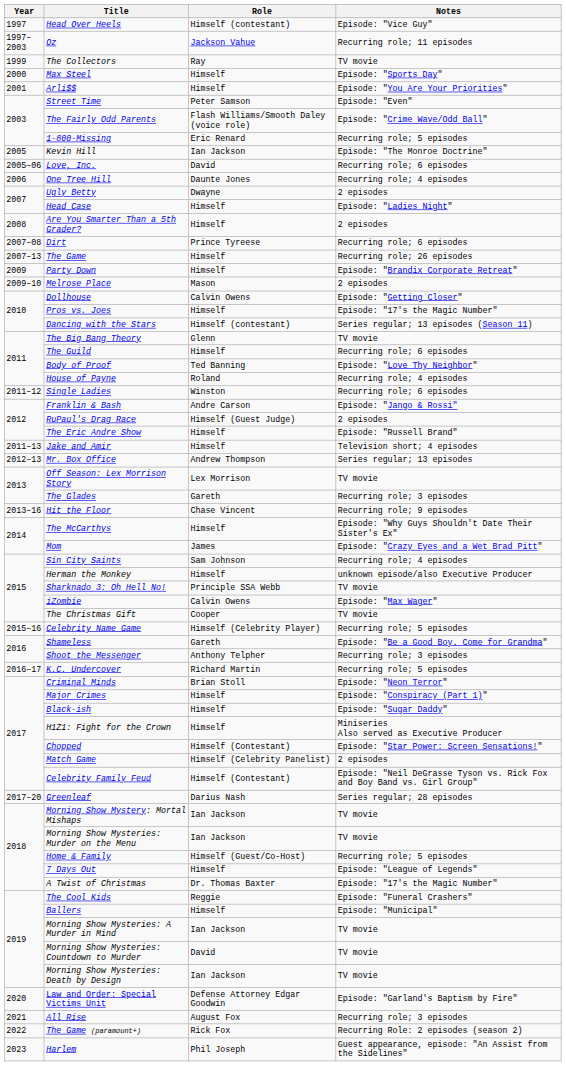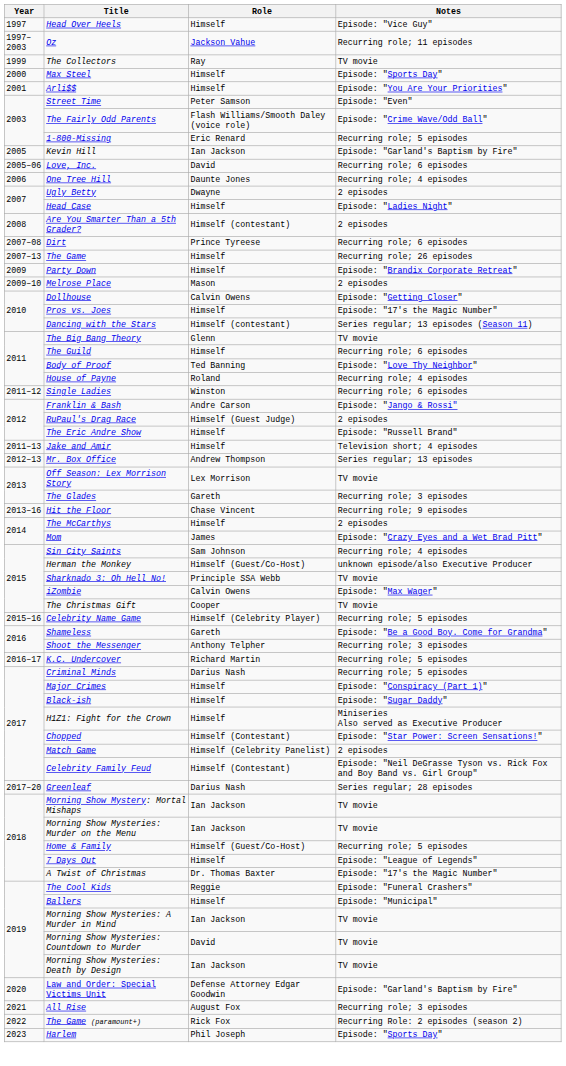 <table class="wikitable sortable">
 <tr>
 <th scope="col">Year</th>
 <th scope="col">Title</th>
 <th scope="col">Role</th>
 <th scope="col" class="unsortable">Notes</th>
 </tr>
 <tr>
 <td>1997</td>
 <td><em><a href='#'>Head Over Heels</a></em></td>
-<td>Himself (contestant)</td>
+<td>Himself</td>
 <td>Episode: "Vice Guy"</td>
 </tr>
 <tr>
 <td>1997–2003</td>
 <td><em><a href='#'>Oz</a></em></td>
 <td><a href='#'>Jackson Vahue</a></td>
 <td>Recurring role; 11 episodes</td>
 </tr>
 <tr>
 <td>1999</td>
 <td data-sort-value="Collectors, The"><em>The Collectors</em></td>
 <td>Ray</td>
 <td>TV movie</td>
 </tr>
 <tr>
 <td>2000</td>
 <td><em><a href='#'>Max Steel</a></em></td>
 <td>Himself</td>
 <td>Episode: "<a href='#'>Sports Day</a>"</td>
 </tr>
 <tr>
 <td>2001</td>
 <td><em><a href='#'>Arli$$</a></em></td>
 <td>Himself</td>
 <td>Episode: "<a href='#'>You Are Your Priorities</a>"</td>
 </tr>
 <tr>
 <td rowspan="3">2003</td>
 <td><em><a href='#'>Street Time</a></em></td>
 <td>Peter Samson</td>
 <td>Episode: "Even"</td>
 </tr>
 <tr>
 <td data-sort-value="Fairly Odd Parents, The"><em><a href='#'>The Fairly Odd Parents</a></em></td>
 <td>Flash Williams/Smooth Daley (voice role)</td>
 <td>Episode: "<a href='#'>Crime Wave/Odd Ball</a>"</td>
 </tr>
 <tr>
 <td><em><a href='#'>1-800-Missing</a></em></td>
 <td>Eric Renard</td>
 <td>Recurring role; 5 episodes</td>
 </tr>
 <tr>
 <td>2005</td>
 <td><em>Kevin Hill</em></td>
 <td>Ian Jackson</td>
-<td>Episode: "The Monroe Doctrine"</td>
+<td>Episode: "Garland's Baptism by Fire"</td>
 </tr>
 <tr>
 <td>2005–06</td>
 <td><em><a href='#'>Love, Inc.</a></em></td>
 <td>David</td>
 <td>Recurring role; 6 episodes</td>
 </tr>
 <tr>
 <td>2006</td>
 <td><em><a href='#'>One Tree Hill</a></em></td>
 <td>Daunte Jones</td>
 <td>Recurring role; 4 episodes</td>
 </tr>
 <tr>
 <td rowspan="2">2007</td>
 <td><em><a href='#'>Ugly Betty</a></em></td>
 <td>Dwayne</td>
 <td>2 episodes</td>
 </tr>
 <tr>
 <td><em><a href='#'>Head Case</a></em></td>
 <td>Himself</td>
 <td>Episode: "<a href='#'>Ladies Night</a>"</td>
 </tr>
 <tr>
 <td>2008</td>
 <td><em><a href='#'>Are You Smarter Than a 5th Grader?</a></em></td>
-<td>Himself</td>
+<td>Himself (contestant)</td>
 <td>2 episodes</td>
 </tr>
 <tr>
 <td>2007–08</td>
 <td><em><a href='#'>Dirt</a></em></td>
 <td>Prince Tyreese</td>
 <td>Recurring role; 6 episodes</td>
 </tr>
 <tr>
 <td>2007–13</td>
 <td data-sort-value="Game, The"><em><a href='#'>The Game</a></em></td>
 <td>Himself</td>
 <td>Recurring role; 26 episodes</td>
 </tr>
 <tr>
 <td>2009</td>
 <td><em><a href='#'>Party Down</a></em></td>
 <td>Himself</td>
 <td>Episode: "<a href='#'>Brandix Corporate Retreat</a>"</td>
 </tr>
 <tr>
 <td>2009–10</td>
 <td><em><a href='#'>Melrose Place</a></em></td>
 <td>Mason</td>
 <td>2 episodes</td>
 </tr>
 <tr>
 <td rowspan="3">2010</td>
 <td><em><a href='#'>Dollhouse</a></em></td>
 <td>Calvin Owens</td>
 <td>Episode: "<a href='#'>Getting Closer</a>"</td>
 </tr>
 <tr>
 <td><em><a href='#'>Pros vs. Joes</a></em></td>
 <td>Himself</td>
 <td>Episode: "17's the Magic Number"</td>
 </tr>
 <tr>
 <td><em><a href='#'>Dancing with the Stars</a></em></td>
 <td>Himself (contestant)</td>
 <td>Series regular; 13 episodes (<a href='#'>Season 11</a>)</td>
 </tr>
 <tr>
 <td rowspan="4">2011</td>
 <td data-sort-value="Big Bang Theory, The"><em><a href='#'>The Big Bang Theory</a></em></td>
 <td>Glenn</td>
 <td>TV movie</td>
 </tr>
 <tr>
 <td data-sort-value="Guild, The"><em><a href='#'>The Guild</a></em></td>
 <td>Himself</td>
 <td>Recurring role; 6 episodes</td>
 </tr>
 <tr>
 <td><em><a href='#'>Body of Proof</a></em></td>
 <td>Ted Banning</td>
 <td>Episode: "<a href='#'>Love Thy Neighbor</a>"</td>
 </tr>
 <tr>
 <td><em><a href='#'>House of Payne</a></em></td>
 <td>Roland</td>
 <td>Recurring role; 4 episodes</td>
 </tr>
 <tr>
 <td>2011–12</td>
 <td><em><a href='#'>Single Ladies</a></em></td>
 <td>Winston</td>
 <td>Recurring role; 6 episodes</td>
 </tr>
 <tr>
 <td rowspan="3">2012</td>
 <td><em><a href='#'>Franklin & Bash</a></em></td>
 <td>Andre Carson</td>
 <td>Episode: "<a href='#'>Jango & Rossi"</a></td>
 </tr>
 <tr>
 <td><em><a href='#'>RuPaul's Drag Race</a></em></td>
 <td>Himself (Guest Judge)</td>
 <td>2 episodes</td>
 </tr>
 <tr>
 <td data-sort-value="Eric Andre Show, The"><em><a href='#'>The Eric Andre Show</a></em></td>
 <td>Himself</td>
 <td>Episode: "Russell Brand"</td>
 </tr>
 <tr>
 <td>2011–13</td>
 <td><em><a href='#'>Jake and Amir</a></em></td>
 <td>Himself</td>
 <td>Television short; 4 episodes</td>
 </tr>
 <tr>
 <td>2012–13</td>
 <td><em><a href='#'>Mr. Box Office</a></em></td>
 <td>Andrew Thompson</td>
 <td>Series regular; 13 episodes</td>
 </tr>
 <tr>
 <td rowspan="2">2013</td>
 <td><em><a href='#'>Off Season: Lex Morrison Story</a></em></td>
 <td>Lex Morrison</td>
 <td>TV movie</td>
 </tr>
 <tr>
 <td data-sort-value="Glades, The"><em><a href='#'>The Glades</a></em></td>
 <td>Gareth</td>
 <td>Recurring role; 3 episodes</td>
 </tr>
 <tr>
 <td>2013–16</td>
 <td><em><a href='#'>Hit the Floor</a></em></td>
 <td>Chase Vincent</td>
 <td>Recurring role; 9 episodes</td>
 </tr>
 <tr>
 <td rowspan="2">2014</td>
 <td data-sort-value="McCarthys, The"><em><a href='#'>The McCarthys</a></em></td>
 <td>Himself</td>
-<td>Episode: "Why Guys Shouldn't Date Their Sister's Ex"</td>
+<td>2 episodes</td>
 </tr>
 <tr>
 <td><em><a href='#'>Mom</a></em></td>
 <td>James</td>
 <td>Episode: "<a href='#'>Crazy Eyes and a Wet Brad Pitt</a>"</td>
 </tr>
 <tr>
 <td rowspan="5">2015</td>
 <td><em><a href='#'>Sin City Saints</a></em></td>
 <td>Sam Johnson</td>
 <td>Recurring role; 4 episodes</td>
 </tr>
 <tr>
 <td><em>Herman the Monkey</em></td>
-<td>Himself</td>
+<td>Himself (Guest/Co-Host)</td>
 <td>unknown episode/also Executive Producer</td>
 </tr>
 <tr>
 <td><em><a href='#'>Sharknado 3: Oh Hell No!</a></em></td>
 <td>Principle SSA Webb</td>
 <td>TV movie</td>
 </tr>
 <tr>
 <td><em><a href='#'>iZombie</a></em></td>
 <td>Calvin Owens</td>
 <td>Episode: "<a href='#'>Max Wager</a>"</td>
 </tr>
 <tr>
 <td data-sort-value="Christmas Gift, The"><em>The Christmas Gift</em></td>
 <td>Cooper</td>
 <td>TV movie</td>
 </tr>
 <tr>
 <td>2015–16</td>
 <td><em><a href='#'>Celebrity Name Game</a></em></td>
 <td>Himself (Celebrity Player)</td>
 <td>Recurring role; 5 episodes</td>
 </tr>
 <tr>
 <td rowspan="2">2016</td>
 <td><em><a href='#'>Shameless</a></em></td>
 <td>Gareth</td>
 <td>Episode: "<a href='#'>Be a Good Boy. Come for Grandma</a>"</td>
 </tr>
 <tr>
 <td><em><a href='#'>Shoot the Messenger</a></em></td>
 <td>Anthony Telpher</td>
 <td>Recurring role; 3 episodes</td>
 </tr>
 <tr>
 <td>2016–17</td>
 <td><em><a href='#'>K.C. Undercover</a></em></td>
 <td>Richard Martin</td>
 <td>Recurring role; 5 episodes</td>
 </tr>
 <tr>
 <td rowspan="7">2017</td>
 <td><em><a href='#'>Criminal Minds</a></em></td>
-<td>Brian Stoll</td>
-<td>Episode: "<a href='#'>Neon Terror</a>"</td>
+<td>Darius Nash</td>
+<td>Recurring role; 5 episodes</td>
 </tr>
 <tr>
 <td><em><a href='#'>Major Crimes</a></em></td>
 <td>Himself</td>
 <td>Episode: "<a href='#'>Conspiracy (Part 1)</a>"</td>
 </tr>
 <tr>
 <td><em><a href='#'>Black-ish</a></em></td>
 <td>Himself</td>
 <td>Episode: "<a href='#'>Sugar Daddy</a>"</td>
 </tr>
 <tr>
 <td><em>H1Z1: Fight for the Crown</em></td>
 <td>Himself</td>
 <td>Miniseries<br>Also served as Executive Producer</td>
 </tr>
 <tr>
 <td><em><a href='#'>Chopped</a></em></td>
 <td>Himself (Contestant)</td>
 <td>Episode: "<a href='#'>Star Power: Screen Sensations!</a>"</td>
 </tr>
 <tr>
 <td><em><a href='#'>Match Game</a></em></td>
 <td>Himself (Celebrity Panelist)</td>
 <td>2 episodes</td>
 </tr>
 <tr>
 <td><em><a href='#'>Celebrity Family Feud</a></em></td>
 <td>Himself (Contestant)</td>
 <td>Episode: "Neil DeGrasse Tyson vs. Rick Fox and Boy Band vs. Girl Group"</td>
 </tr>
 <tr>
 <td>2017–20</td>
 <td><em><a href='#'>Greenleaf</a></em></td>
 <td>Darius Nash</td>
 <td>Series regular; 28 episodes</td>
 </tr>
 <tr>
 <td rowspan="5">2018</td>
 <td><em><a href='#'>Morning Show Mystery</a>: Mortal Mishaps</em></td>
 <td>Ian Jackson</td>
 <td>TV movie</td>
 </tr>
 <tr>
 <td><em>Morning Show Mysteries: Murder on the Menu</em></td>
 <td>Ian Jackson</td>
 <td>TV movie</td>
 </tr>
 <tr>
 <td><em><a href='#'>Home & Family</a></em></td>
 <td>Himself (Guest/Co-Host)</td>
 <td>Recurring role; 5 episodes</td>
 </tr>
 <tr>
 <td><em><a href='#'>7 Days Out</a></em></td>
 <td>Himself</td>
 <td>Episode: "League of Legends"</td>
 </tr>
 <tr>
 <td data-sort-value="Twist of Christmas, A"><em>A Twist of Christmas</em></td>
 <td>Dr. Thomas Baxter</td>
 <td>Episode: "17's the Magic Number"</td>
 </tr>
 <tr>
 <td rowspan="5">2019</td>
 <td data-sort-value="Cool Kids, The"><em><a href='#'>The Cool Kids</a></em></td>
 <td>Reggie</td>
 <td>Episode: "Funeral Crashers"</td>
 </tr>
 <tr>
 <td><em><a href='#'>Ballers</a></em></td>
 <td>Himself</td>
 <td>Episode: "Municipal"</td>
 </tr>
 <tr>
 <td><em>Morning Show Mysteries: A Murder in Mind</em></td>
 <td>Ian Jackson</td>
 <td>TV movie</td>
 </tr>
 <tr>
 <td><em>Morning Show Mysteries: Countdown to Murder</em></td>
 <td>David</td>
 <td>TV movie</td>
 </tr>
 <tr>
 <td><em>Morning Show Mysteries: Death by Design</em></td>
 <td>Ian Jackson</td>
 <td>TV movie</td>
 </tr>
 <tr>
 <td>2020</td>
 <td><a href='#'>Law and Order: Special Victims Unit</a></td>
 <td>Defense Attorney Edgar Goodwin</td>
 <td>Episode: "Garland's Baptism by Fire"</td>
 </tr>
 <tr>
 <td>2021</td>
 <td><em><a href='#'>All Rise</a></em></td>
 <td>August Fox</td>
 <td>Recurring role; 3 episodes</td>
 </tr>
 <tr>
 <td>2022</td>
 <td data-sort-value="Game, The"><em><a href='#'>The Game</a> <small>(paramount+)</small></em></td>
 <td>Rick Fox</td>
 <td>Recurring Role: 2 episodes (season 2)</td>
 </tr>
 <tr>
 <td>2023</td>
 <td><em><a href='#'>Harlem</a></em></td>
 <td>Phil Joseph</td>
-<td>Guest appearance, episode: "An Assist from the Sidelines"</td>
+<td>Episode: "<a href='#'>Sports Day</a>"</td>
 </tr>
 </table>
